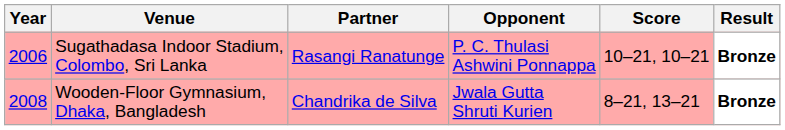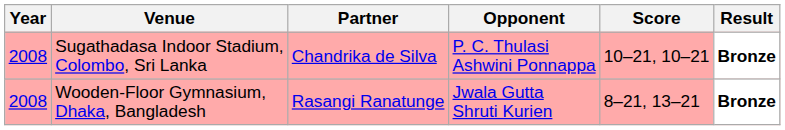 <table class="sortable wikitable" style="font-size: 90%;">
 <tr>
 <th>Year</th>
 <th>Venue</th>
 <th>Partner</th>
 <th>Opponent</th>
 <th>Score</th>
 <th>Result</th>
 </tr>
 <tr style="background:#FFAAAA">
-<td align="center"><a href='#'>2006</a></td>
+<td align="center"><a href='#'>2008</a></td>
 <td align="left">Sugathadasa Indoor Stadium,<br><a href='#'>Colombo</a>, Sri Lanka</td>
-<td align="left"> <a href='#'>Rasangi Ranatunge</a></td>
+<td align="left"> <a href='#'>Chandrika de Silva</a></td>
 <td align="left"> <a href='#'>P. C. Thulasi</a><br> <a href='#'>Ashwini Ponnappa</a></td>
 <td align="left">10–21, 10–21</td>
 <td style="text-align:left; background:white"> <strong>Bronze</strong></td>
 </tr>
 <tr style="background:#FFAAAA">
 <td align="center"><a href='#'>2008</a></td>
 <td align="left">Wooden-Floor Gymnasium,<br><a href='#'>Dhaka</a>, Bangladesh</td>
-<td align="left"> <a href='#'>Chandrika de Silva</a></td>
+<td align="left"> <a href='#'>Rasangi Ranatunge</a></td>
 <td align="left"> <a href='#'>Jwala Gutta</a><br> <a href='#'>Shruti Kurien</a></td>
 <td align="left">8–21, 13–21</td>
 <td style="text-align:left; background:white"> <strong>Bronze</strong></td>
 </tr>
 </table>
